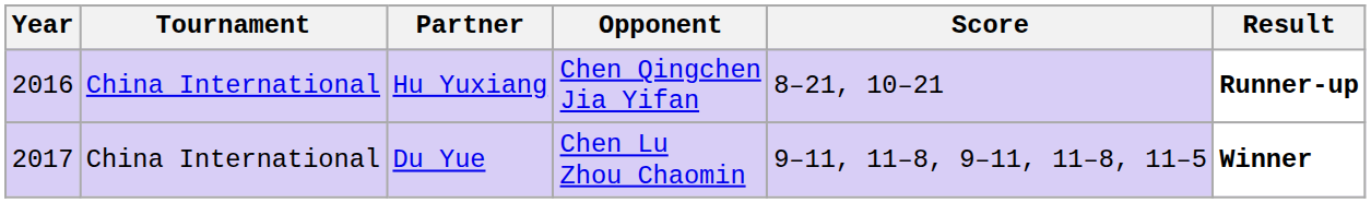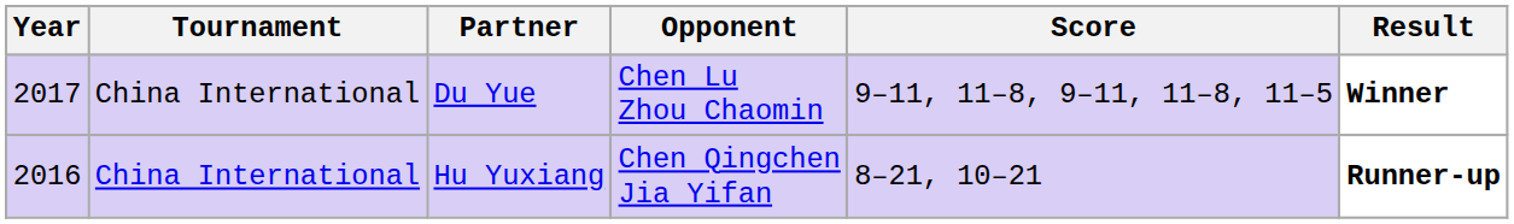 <table class="sortable wikitable" style="font-size: 90%;">
 <tr>
 <th>Year</th>
 <th>Tournament</th>
 <th>Partner</th>
 <th>Opponent</th>
 <th>Score</th>
 <th>Result</th>
 </tr>
 <tr style="background:#D8CEF6">
+<td align="center">2017</td>
+<td align="left">China International</td>
+<td align="left"> <a href='#'>Du Yue</a></td>
+<td align="left"> <a href='#'>Chen Lu</a><br> <a href='#'>Zhou Chaomin</a></td>
+<td align="left">9–11, 11–8, 9–11, 11–8, 11–5</td>
+<td style="text-align:left; background:white"> <strong>Winner</strong></td>
+</tr>
+<tr style="background:#D8CEF6">
 <td align="center">2016</td>
 <td align="left"><a href='#'>China International</a></td>
 <td align="left"> <a href='#'>Hu Yuxiang</a></td>
 <td align="left"> <a href='#'>Chen Qingchen</a><br> <a href='#'>Jia Yifan</a></td>
 <td align="left">8–21, 10–21</td>
 <td style="text-align:left; background:white"> <strong>Runner-up</strong></td>
 </tr>
-<tr style="background:#D8CEF6">
-<td align="center">2017</td>
-<td align="left">China International</td>
-<td align="left"> <a href='#'>Du Yue</a></td>
-<td align="left"> <a href='#'>Chen Lu</a><br> <a href='#'>Zhou Chaomin</a></td>
-<td align="left">9–11, 11–8, 9–11, 11–8, 11–5</td>
-<td style="text-align:left; background:white"> <strong>Winner</strong></td>
-</tr>
 </table>
